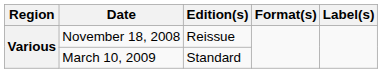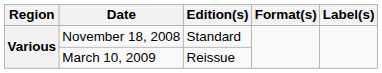 <table class="wikitable plainrowheaders">
 <tr>
 <th>Region</th>
 <th>Date</th>
 <th>Edition(s)</th>
 <th>Format(s)</th>
 <th>Label(s)</th>
 </tr>
 <tr>
 <th rowspan="2" scope="row">Various</th>
 <td>November 18, 2008</td>
-<td>Reissue</td>
+<td>Standard</td>
 <td rowspan="2"></td>
 <td rowspan="2"></td>
 </tr>
 <tr>
 <td>March 10, 2009</td>
-<td>Standard</td>
+<td>Reissue</td>
 </tr>
 </table>
